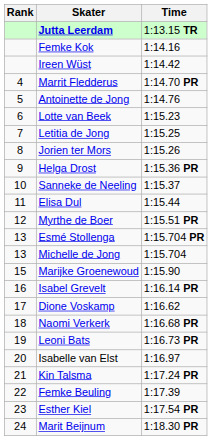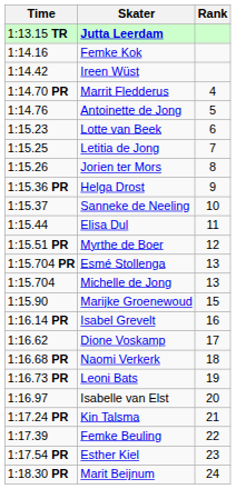 <table class="wikitable">
 <tr>
+<th>Time</th>
+<th>Skater</th>
 <th>Rank</th>
-<th>Skater</th>
-<th>Time</th>
 </tr>
 <tr bgcolor=ccffcc>
+<td>1:13.15 <strong>TR</strong></td>
+<td><strong><a href='#'>Jutta Leerdam</a></strong></td>
 <td align="center"></td>
-<td><strong><a href='#'>Jutta Leerdam</a></strong></td>
-<td>1:13.15 <strong>TR</strong></td>
 </tr>
 <tr>
+<td>1:14.16</td>
+<td><a href='#'>Femke Kok</a></td>
 <td align="center"></td>
-<td><a href='#'>Femke Kok</a></td>
-<td>1:14.16</td>
 </tr>
 <tr>
+<td>1:14.42</td>
+<td><a href='#'>Ireen Wüst</a></td>
 <td align="center"></td>
-<td><a href='#'>Ireen Wüst</a></td>
-<td>1:14.42</td>
 </tr>
 <tr>
+<td>1:14.70 <strong>PR</strong></td>
+<td><a href='#'>Marrit Fledderus</a></td>
 <td align="center">4</td>
-<td><a href='#'>Marrit Fledderus</a></td>
-<td>1:14.70 <strong>PR</strong></td>
 </tr>
 <tr>
+<td>1:14.76</td>
+<td><a href='#'>Antoinette de Jong</a></td>
 <td align="center">5</td>
-<td><a href='#'>Antoinette de Jong</a></td>
-<td>1:14.76</td>
 </tr>
 <tr>
+<td>1:15.23</td>
+<td><a href='#'>Lotte van Beek</a></td>
 <td align="center">6</td>
-<td><a href='#'>Lotte van Beek</a></td>
-<td>1:15.23</td>
 </tr>
 <tr>
+<td>1:15.25</td>
+<td><a href='#'>Letitia de Jong</a></td>
 <td align="center">7</td>
-<td><a href='#'>Letitia de Jong</a></td>
-<td>1:15.25</td>
 </tr>
 <tr>
+<td>1:15.26</td>
+<td><a href='#'>Jorien ter Mors</a></td>
 <td align="center">8</td>
-<td><a href='#'>Jorien ter Mors</a></td>
-<td>1:15.26</td>
 </tr>
 <tr>
+<td>1:15.36 <strong>PR</strong></td>
+<td><a href='#'>Helga Drost</a></td>
 <td align="center">9</td>
-<td><a href='#'>Helga Drost</a></td>
-<td>1:15.36 <strong>PR</strong></td>
 </tr>
 <tr>
+<td>1:15.37</td>
+<td><a href='#'>Sanneke de Neeling</a></td>
 <td align="center">10</td>
-<td><a href='#'>Sanneke de Neeling</a></td>
-<td>1:15.37</td>
 </tr>
 <tr>
+<td>1:15.44</td>
+<td><a href='#'>Elisa Dul</a></td>
 <td align="center">11</td>
-<td><a href='#'>Elisa Dul</a></td>
-<td>1:15.44</td>
 </tr>
 <tr>
+<td>1:15.51 <strong>PR</strong></td>
+<td><a href='#'>Myrthe de Boer</a></td>
 <td align="center">12</td>
-<td><a href='#'>Myrthe de Boer</a></td>
-<td>1:15.51 <strong>PR</strong></td>
 </tr>
 <tr>
+<td>1:15.704 <strong>PR</strong></td>
+<td><a href='#'>Esmé Stollenga</a></td>
 <td align="center">13</td>
-<td><a href='#'>Esmé Stollenga</a></td>
-<td>1:15.704 <strong>PR</strong></td>
 </tr>
 <tr>
+<td>1:15.704</td>
+<td><a href='#'>Michelle de Jong</a></td>
 <td align="center">13</td>
-<td><a href='#'>Michelle de Jong</a></td>
-<td>1:15.704</td>
 </tr>
 <tr>
+<td>1:15.90</td>
+<td><a href='#'>Marijke Groenewoud</a></td>
 <td align="center">15</td>
-<td><a href='#'>Marijke Groenewoud</a></td>
-<td>1:15.90</td>
 </tr>
 <tr>
+<td>1:16.14 <strong>PR</strong></td>
+<td><a href='#'>Isabel Grevelt</a></td>
 <td align="center">16</td>
-<td><a href='#'>Isabel Grevelt</a></td>
-<td>1:16.14 <strong>PR</strong></td>
 </tr>
 <tr>
+<td>1:16.62</td>
+<td><a href='#'>Dione Voskamp</a></td>
 <td align="center">17</td>
-<td><a href='#'>Dione Voskamp</a></td>
-<td>1:16.62</td>
 </tr>
 <tr>
+<td>1:16.68 <strong>PR</strong></td>
+<td><a href='#'>Naomi Verkerk</a></td>
 <td align="center">18</td>
-<td><a href='#'>Naomi Verkerk</a></td>
-<td>1:16.68 <strong>PR</strong></td>
 </tr>
 <tr>
+<td>1:16.73 <strong>PR</strong></td>
+<td><a href='#'>Leoni Bats</a></td>
 <td align="center">19</td>
-<td><a href='#'>Leoni Bats</a></td>
-<td>1:16.73 <strong>PR</strong></td>
 </tr>
 <tr>
+<td>1:16.97</td>
+<td>Isabelle van Elst</td>
 <td align="center">20</td>
-<td>Isabelle van Elst</td>
-<td>1:16.97</td>
 </tr>
 <tr>
+<td>1:17.24 <strong>PR</strong></td>
+<td><a href='#'>Kin Talsma</a></td>
 <td align="center">21</td>
-<td><a href='#'>Kin Talsma</a></td>
-<td>1:17.24 <strong>PR</strong></td>
 </tr>
 <tr>
+<td>1:17.39</td>
+<td><a href='#'>Femke Beuling</a></td>
 <td align="center">22</td>
-<td><a href='#'>Femke Beuling</a></td>
-<td>1:17.39</td>
 </tr>
 <tr>
+<td>1:17.54 <strong>PR</strong></td>
+<td><a href='#'>Esther Kiel</a></td>
 <td align="center">23</td>
-<td><a href='#'>Esther Kiel</a></td>
-<td>1:17.54 <strong>PR</strong></td>
 </tr>
 <tr>
+<td>1:18.30 <strong>PR</strong></td>
+<td><a href='#'>Marit Beijnum</a></td>
 <td align="center">24</td>
-<td><a href='#'>Marit Beijnum</a></td>
-<td>1:18.30 <strong>PR</strong></td>
 </tr>
 </table>
